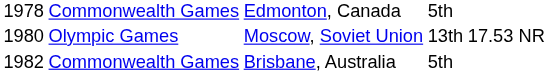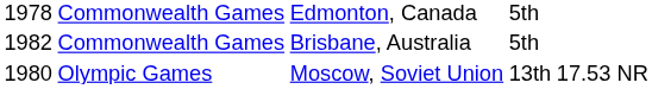 <table>
 <tr>
 <td>1978</td>
 <td><a href='#'>Commonwealth Games</a></td>
 <td><a href='#'>Edmonton</a>, Canada</td>
+<td>5th</td>
+<td></td>
+</tr>
+<tr>
+<td>1982</td>
+<td><a href='#'>Commonwealth Games</a></td>
+<td><a href='#'>Brisbane</a>, Australia</td>
 <td>5th</td>
 <td></td>
 </tr>
 <tr>
 <td>1980</td>
 <td><a href='#'>Olympic Games</a></td>
 <td><a href='#'>Moscow</a>, <a href='#'>Soviet Union</a></td>
 <td>13th</td>
 <td>17.53 NR</td>
 </tr>
-<tr>
-<td>1982</td>
-<td><a href='#'>Commonwealth Games</a></td>
-<td><a href='#'>Brisbane</a>, Australia</td>
-<td>5th</td>
-<td></td>
-</tr>
 </table>
